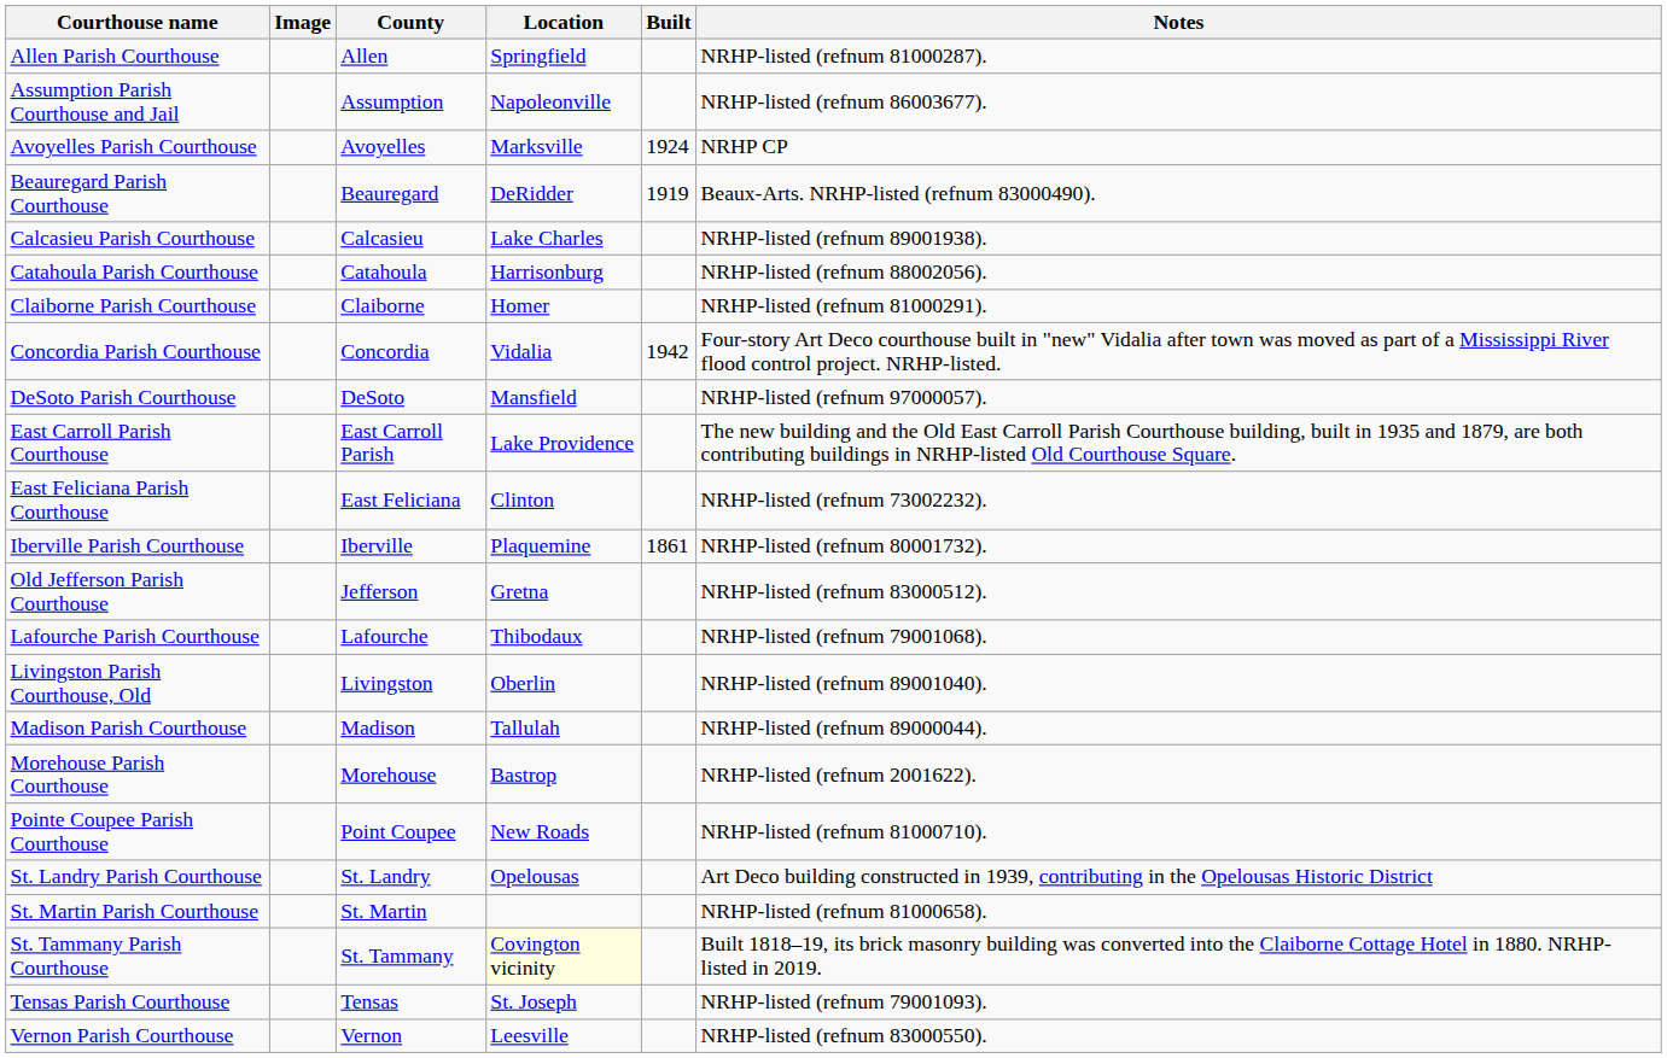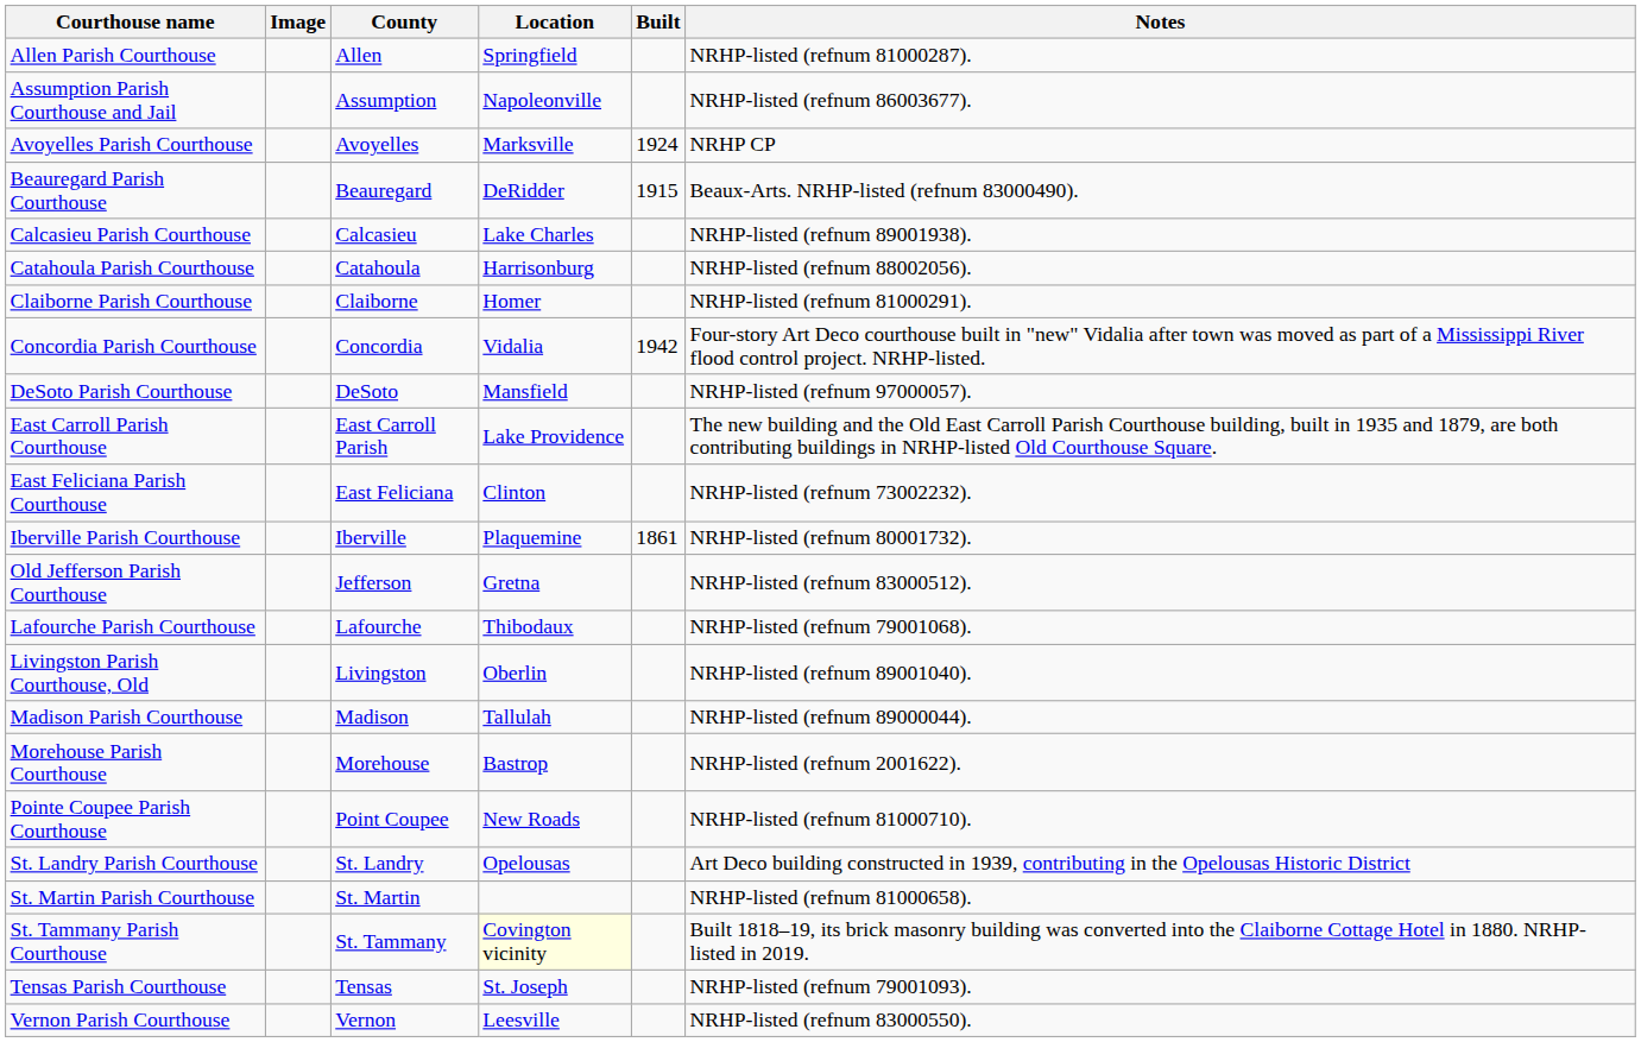 <table class="wikitable sortable sticky-header sort-under">
 <tr>
 <th>Courthouse name</th>
 <th>Image</th>
 <th>County</th>
 <th>Location</th>
 <th>Built</th>
 <th>Notes</th>
 </tr>
 <tr>
 <td><a href='#'>Allen Parish Courthouse</a></td>
 <td></td>
 <td><a href='#'>Allen</a></td>
 <td><a href='#'>Springfield</a></td>
 <td></td>
 <td>NRHP-listed (refnum 81000287).</td>
 </tr>
 <tr>
 <td><a href='#'>Assumption Parish Courthouse and Jail</a></td>
 <td></td>
 <td><a href='#'>Assumption</a></td>
 <td><a href='#'>Napoleonville</a><br><small></small></td>
 <td></td>
 <td>NRHP-listed (refnum 86003677).</td>
 </tr>
 <tr>
 <td><a href='#'>Avoyelles Parish Courthouse</a></td>
 <td></td>
 <td><a href='#'>Avoyelles</a></td>
 <td><a href='#'>Marksville</a></td>
 <td>1924</td>
 <td>NRHP CP</td>
 </tr>
 <tr>
 <td><a href='#'>Beauregard Parish Courthouse</a></td>
 <td></td>
 <td><a href='#'>Beauregard</a></td>
 <td><a href='#'>DeRidder</a><br><small></small></td>
-<td>1919</td>
+<td>1915</td>
 <td>Beaux-Arts. NRHP-listed (refnum 83000490).</td>
 </tr>
 <tr>
 <td><a href='#'>Calcasieu Parish Courthouse</a></td>
 <td></td>
 <td><a href='#'>Calcasieu</a></td>
 <td><a href='#'>Lake Charles</a></td>
 <td></td>
 <td>NRHP-listed (refnum 89001938).</td>
 </tr>
 <tr>
 <td><a href='#'>Catahoula Parish Courthouse</a></td>
 <td></td>
 <td><a href='#'>Catahoula</a></td>
 <td><a href='#'>Harrisonburg</a></td>
 <td></td>
 <td>NRHP-listed (refnum 88002056).</td>
 </tr>
 <tr>
 <td><a href='#'>Claiborne Parish Courthouse</a></td>
 <td></td>
 <td><a href='#'>Claiborne</a></td>
 <td><a href='#'>Homer</a></td>
 <td></td>
 <td>NRHP-listed (refnum 81000291).</td>
 </tr>
 <tr>
 <td><a href='#'>Concordia Parish Courthouse</a></td>
 <td></td>
 <td><a href='#'>Concordia</a></td>
 <td><a href='#'>Vidalia</a><br><small></small></td>
 <td>1942</td>
 <td>Four-story Art Deco courthouse built in "new" Vidalia after town was moved as part of a <a href='#'>Mississippi River</a> flood control project. NRHP-listed.</td>
 </tr>
 <tr>
 <td><a href='#'>DeSoto Parish Courthouse</a></td>
 <td></td>
 <td><a href='#'>DeSoto</a></td>
 <td><a href='#'>Mansfield</a></td>
 <td></td>
 <td>NRHP-listed (refnum 97000057).</td>
 </tr>
 <tr>
 <td><a href='#'>East Carroll Parish Courthouse</a></td>
 <td></td>
 <td><a href='#'>East Carroll Parish</a></td>
 <td><a href='#'>Lake Providence</a><br></td>
 <td></td>
 <td>The new building and the Old East Carroll Parish Courthouse building, built in 1935 and 1879, are both contributing buildings in NRHP-listed <a href='#'>Old Courthouse Square</a>.</td>
 </tr>
 <tr>
 <td><a href='#'>East Feliciana Parish Courthouse</a></td>
 <td></td>
 <td><a href='#'>East Feliciana</a></td>
 <td><a href='#'>Clinton</a></td>
 <td></td>
 <td>NRHP-listed (refnum 73002232).</td>
 </tr>
 <tr>
 <td><a href='#'>Iberville Parish Courthouse</a></td>
 <td></td>
 <td><a href='#'>Iberville</a></td>
 <td><a href='#'>Plaquemine</a></td>
 <td>1861</td>
 <td>NRHP-listed (refnum 80001732).</td>
 </tr>
 <tr>
 <td><a href='#'>Old Jefferson Parish Courthouse</a></td>
 <td></td>
 <td><a href='#'>Jefferson</a></td>
 <td><a href='#'>Gretna</a></td>
 <td></td>
 <td>NRHP-listed (refnum 83000512).</td>
 </tr>
 <tr>
 <td><a href='#'>Lafourche Parish Courthouse</a></td>
 <td></td>
 <td><a href='#'>Lafourche</a></td>
 <td><a href='#'>Thibodaux</a></td>
 <td></td>
 <td>NRHP-listed (refnum 79001068).</td>
 </tr>
 <tr>
 <td><a href='#'>Livingston Parish Courthouse, Old</a></td>
 <td></td>
 <td><a href='#'>Livingston</a></td>
 <td><a href='#'>Oberlin</a><br><small></small></td>
 <td></td>
 <td>NRHP-listed (refnum 89001040).</td>
 </tr>
 <tr>
 <td><a href='#'>Madison Parish Courthouse</a></td>
 <td></td>
 <td><a href='#'>Madison</a></td>
 <td><a href='#'>Tallulah</a></td>
 <td></td>
 <td>NRHP-listed (refnum 89000044).</td>
 </tr>
 <tr>
 <td><a href='#'>Morehouse Parish Courthouse</a></td>
 <td></td>
 <td><a href='#'>Morehouse</a></td>
 <td><a href='#'>Bastrop</a></td>
 <td></td>
 <td>NRHP-listed (refnum 2001622).</td>
 </tr>
 <tr>
 <td><a href='#'>Pointe Coupee Parish Courthouse</a></td>
 <td></td>
 <td><a href='#'>Point Coupee</a></td>
 <td><a href='#'>New Roads</a></td>
 <td></td>
 <td>NRHP-listed (refnum 81000710).</td>
 </tr>
 <tr>
 <td><a href='#'>St. Landry Parish Courthouse</a></td>
 <td></td>
 <td><a href='#'>St. Landry</a></td>
 <td><a href='#'>Opelousas</a><br><small></small></td>
 <td></td>
 <td>Art Deco building constructed in 1939, <a href='#'>contributing</a> in the <a href='#'>Opelousas Historic District</a></td>
 </tr>
 <tr>
 <td><a href='#'>St. Martin Parish Courthouse</a></td>
 <td></td>
 <td><a href='#'>St. Martin</a></td>
 <td></td>
 <td></td>
 <td>NRHP-listed (refnum 81000658).</td>
 </tr>
 <tr>
 <td><a href='#'>St. Tammany Parish Courthouse</a></td>
 <td></td>
 <td><a href='#'>St. Tammany</a></td>
 <td style="background: lightyellow;"><a href='#'>Covington</a> vicinity</td>
 <td></td>
 <td>Built 1818–19, its brick masonry building was converted into the <a href='#'>Claiborne Cottage Hotel</a> in 1880. NRHP-listed in 2019.</td>
 </tr>
 <tr>
 <td><a href='#'>Tensas Parish Courthouse</a></td>
 <td></td>
 <td><a href='#'>Tensas</a></td>
 <td><a href='#'>St. Joseph</a></td>
 <td></td>
 <td>NRHP-listed (refnum 79001093).</td>
 </tr>
 <tr>
 <td><a href='#'>Vernon Parish Courthouse</a></td>
 <td></td>
 <td><a href='#'>Vernon</a></td>
 <td><a href='#'>Leesville</a></td>
 <td></td>
 <td>NRHP-listed (refnum 83000550).</td>
 </tr>
 </table>
